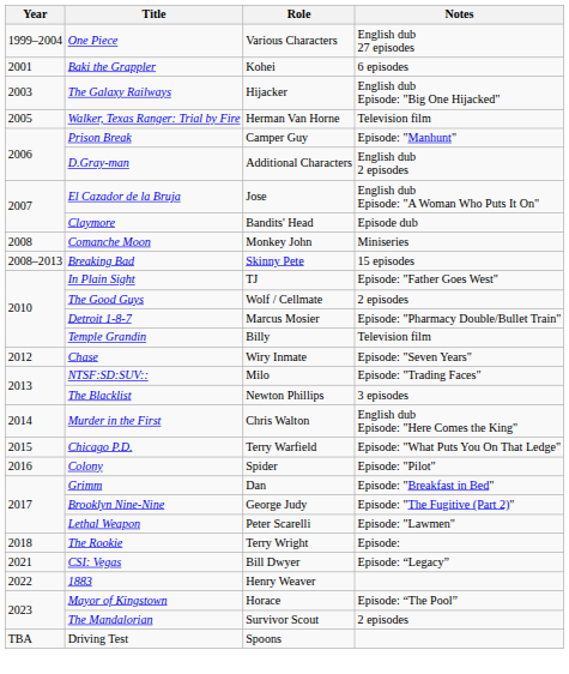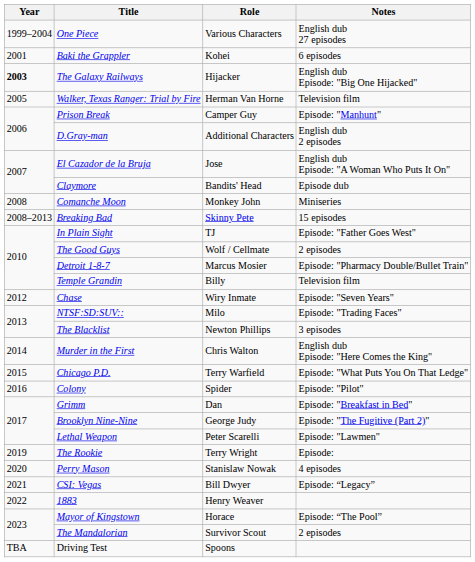 <table class="wikitable sortable">
 <tr>
 <th>Year</th>
 <th>Title</th>
 <th>Role</th>
 <th class="unsortable">Notes</th>
 </tr>
 <tr>
 <td>1999–2004</td>
 <td><em><a href='#'>One Piece</a></em></td>
 <td>Various Characters</td>
 <td>English dub<br>27 episodes</td>
 </tr>
 <tr>
 <td>2001</td>
 <td><em><a href='#'>Baki the Grappler</a></em></td>
 <td>Kohei</td>
 <td>6 episodes</td>
 </tr>
 <tr>
-<td>2003</td>
+<td><strong>2003</strong></td>
 <td><em><a href='#'>The Galaxy Railways</a></em></td>
 <td>Hijacker</td>
 <td>English dub<br>Episode: "Big One Hijacked"</td>
 </tr>
 <tr>
 <td>2005</td>
 <td><em><a href='#'>Walker, Texas Ranger: Trial by Fire</a></em></td>
 <td>Herman Van Horne</td>
 <td>Television film</td>
 </tr>
 <tr>
 <td rowspan="2">2006</td>
 <td><em><a href='#'>Prison Break</a></em></td>
 <td>Camper Guy</td>
 <td>Episode: "<a href='#'>Manhunt</a>"</td>
 </tr>
 <tr>
 <td><em><a href='#'>D.Gray-man</a></em></td>
 <td>Additional Characters</td>
 <td>English dub<br>2 episodes</td>
 </tr>
 <tr>
 <td rowspan="2">2007</td>
 <td><em><a href='#'>El Cazador de la Bruja</a></em></td>
 <td>Jose</td>
 <td>English dub<br>Episode: "A Woman Who Puts It On"</td>
 </tr>
 <tr>
 <td><em><a href='#'>Claymore</a></em></td>
 <td>Bandits' Head</td>
 <td>Episode dub</td>
 </tr>
 <tr>
 <td>2008</td>
 <td><a href='#'><em>Comanche Moon</em></a></td>
 <td>Monkey John</td>
 <td>Miniseries</td>
 </tr>
 <tr>
 <td>2008–2013</td>
 <td><em><a href='#'>Breaking Bad</a></em></td>
 <td><a href='#'>Skinny Pete</a></td>
 <td>15 episodes</td>
 </tr>
 <tr>
 <td rowspan="4">2010</td>
 <td><em><a href='#'>In Plain Sight</a></em></td>
 <td>TJ</td>
 <td>Episode: "Father Goes West"</td>
 </tr>
 <tr>
 <td><em><a href='#'>The Good Guys</a></em></td>
 <td>Wolf / Cellmate</td>
 <td>2 episodes</td>
 </tr>
 <tr>
 <td><em><a href='#'>Detroit 1-8-7</a></em></td>
 <td>Marcus Mosier</td>
 <td>Episode: "Pharmacy Double/Bullet Train"</td>
 </tr>
 <tr>
 <td><em><a href='#'>Temple Grandin</a></em></td>
 <td>Billy</td>
 <td>Television film</td>
 </tr>
 <tr>
 <td>2012</td>
 <td><em><a href='#'>Chase</a></em></td>
 <td>Wiry Inmate</td>
 <td>Episode: "Seven Years"</td>
 </tr>
 <tr>
 <td rowspan="2">2013</td>
 <td><em><a href='#'>NTSF:SD:SUV::</a></em></td>
 <td>Milo</td>
 <td>Episode: "Trading Faces"</td>
 </tr>
 <tr>
 <td><em><a href='#'>The Blacklist</a></em></td>
 <td>Newton Phillips</td>
 <td>3 episodes</td>
 </tr>
 <tr>
 <td>2014</td>
 <td><em><a href='#'>Murder in the First</a></em></td>
 <td>Chris Walton</td>
 <td>English dub<br>Episode: "Here Comes the King"</td>
 </tr>
 <tr>
 <td>2015</td>
 <td><em><a href='#'>Chicago P.D.</a></em></td>
 <td>Terry Warfield</td>
 <td>Episode: "What Puts You On That Ledge"</td>
 </tr>
 <tr>
 <td>2016</td>
 <td><em><a href='#'>Colony</a></em></td>
 <td>Spider</td>
 <td>Episode: "Pilot"</td>
 </tr>
 <tr>
 <td rowspan="3">2017</td>
 <td><em><a href='#'>Grimm</a></em></td>
 <td>Dan</td>
 <td>Episode: "<a href='#'>Breakfast in Bed</a>"</td>
 </tr>
 <tr>
 <td><em><a href='#'>Brooklyn Nine-Nine</a></em></td>
 <td>George Judy</td>
 <td>Episode: "<a href='#'>The Fugitive (Part 2)</a>"</td>
 </tr>
 <tr>
 <td><em><a href='#'>Lethal Weapon</a></em></td>
 <td>Peter Scarelli</td>
 <td>Episode: "Lawmen"</td>
 </tr>
 <tr>
-<td>2018</td>
+<td>2019</td>
 <td><em><a href='#'>The Rookie</a></em></td>
 <td>Terry Wright</td>
 <td>Episode: </td>
+</tr>
+<tr>
+<td>2020</td>
+<td><em><a href='#'>Perry Mason</a></em></td>
+<td>Stanislaw Nowak</td>
+<td>4 episodes</td>
 </tr>
 <tr>
 <td>2021</td>
 <td><em><a href='#'>CSI: Vegas</a></em></td>
 <td>Bill Dwyer</td>
 <td>Episode: “Legacy”</td>
 </tr>
 <tr>
 <td>2022</td>
 <td><a href='#'><em>1883</em></a></td>
 <td>Henry Weaver</td>
 </tr>
 <tr>
 <td rowspan="2">2023</td>
 <td><em><a href='#'>Mayor of Kingstown</a></em></td>
 <td>Horace</td>
 <td>Episode: “The Pool”</td>
 </tr>
 <tr>
 <td><em><a href='#'>The Mandalorian</a></em></td>
 <td>Survivor Scout</td>
 <td>2 episodes</td>
 </tr>
 <tr>
 <td>TBA</td>
 <td>Driving Test</td>
 <td>Spoons</td>
 <td></td>
 </tr>
 </table>
